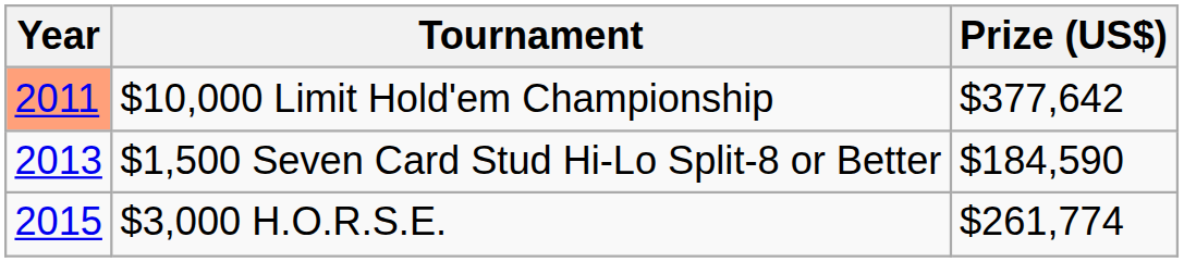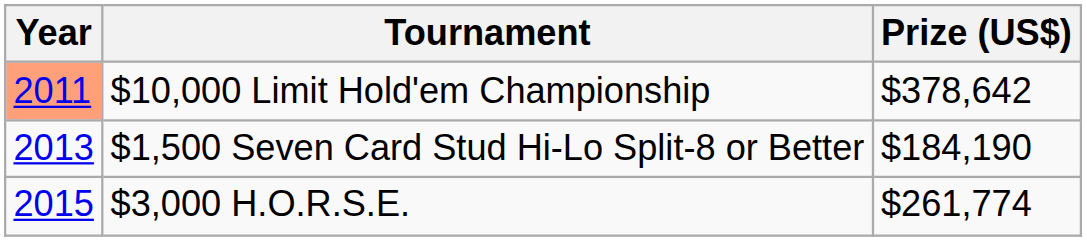 <table class="wikitable">
 <tr>
 <th>Year</th>
 <th>Tournament</th>
 <th>Prize (US$)</th>
 </tr>
 <tr>
 <td style="background: lightsalmon;"><a href='#'>2011</a></td>
 <td>$10,000 Limit Hold'em Championship</td>
-<td>$377,642</td>
+<td>$378,642</td>
 </tr>
 <tr>
 <td><a href='#'>2013</a></td>
 <td>$1,500 Seven Card Stud Hi-Lo Split-8 or Better</td>
-<td>$184,590</td>
+<td>$184,190</td>
 </tr>
 <tr>
 <td><a href='#'>2015</a></td>
 <td>$3,000 H.O.R.S.E.</td>
 <td>$261,774</td>
 </tr>
 </table>
